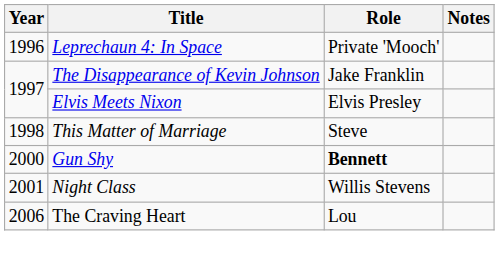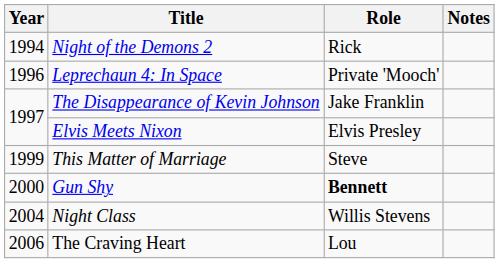 <table class="wikitable">
 <tr>
 <th>Year</th>
 <th>Title</th>
 <th>Role</th>
 <th>Notes</th>
+</tr>
+<tr>
+<td>1994</td>
+<td><em><a href='#'>Night of the Demons 2</a></em></td>
+<td>Rick</td>
+<td></td>
 </tr>
 <tr>
 <td>1996</td>
 <td><em><a href='#'>Leprechaun 4: In Space</a></em></td>
 <td>Private 'Mooch'</td>
 <td></td>
 </tr>
 <tr>
 <td rowspan="2">1997</td>
 <td><em><a href='#'>The Disappearance of Kevin Johnson</a></em></td>
 <td>Jake Franklin</td>
 <td></td>
 </tr>
 <tr>
 <td><em><a href='#'>Elvis Meets Nixon</a></em></td>
 <td>Elvis Presley</td>
 <td></td>
 </tr>
 <tr>
-<td>1998</td>
+<td>1999</td>
 <td><em>This Matter of Marriage</em></td>
 <td>Steve</td>
 <td></td>
 </tr>
 <tr>
 <td>2000</td>
 <td><em><a href='#'>Gun Shy</a></em></td>
 <td><strong>Bennett</strong></td>
 <td></td>
 </tr>
 <tr>
-<td>2001</td>
+<td>2004</td>
 <td><em>Night Class</td>
 <td>Willis Stevens</td>
 <td></td>
 </tr>
 <tr>
 <td>2006</td>
 <td></em>The Craving Heart<em></td>
 <td>Lou</td>
 <td></td>
 </tr>
 </table>
